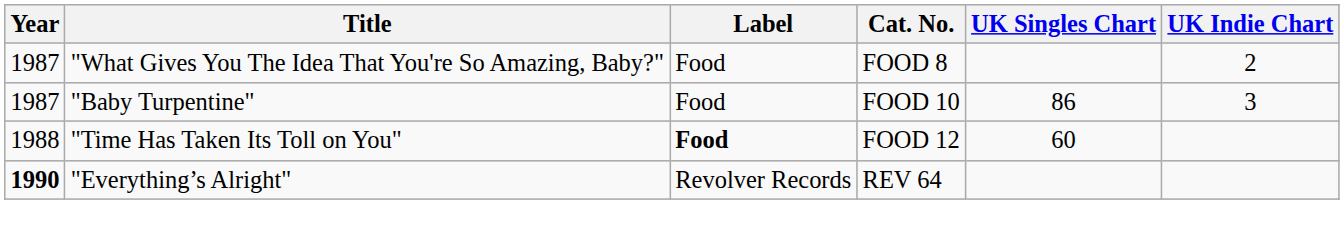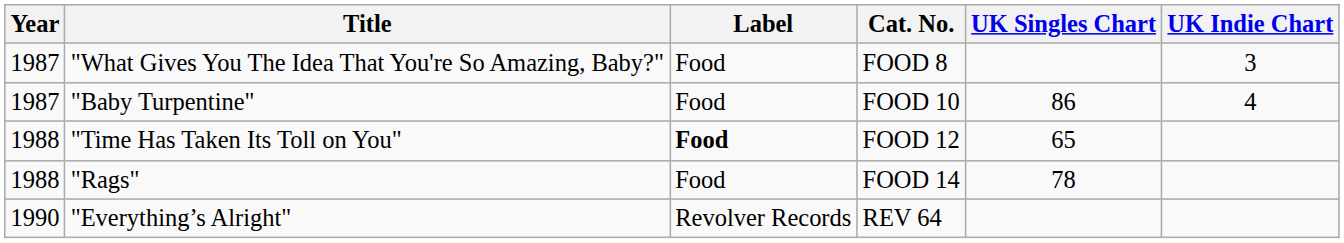 <table class="wikitable">
 <tr>
 <th>Year</th>
 <th>Title</th>
 <th>Label</th>
 <th>Cat. No.</th>
 <th><a href='#'>UK Singles Chart</a></th>
 <th><a href='#'>UK Indie Chart</a></th>
 </tr>
 <tr>
 <td>1987</td>
 <td>"What Gives You The Idea That You're So Amazing, Baby?"</td>
 <td>Food</td>
 <td>FOOD 8</td>
 <td></td>
-<td align="center">2</td>
+<td align="center">3</td>
 </tr>
 <tr>
 <td>1987</td>
 <td>"Baby Turpentine"</td>
 <td>Food</td>
 <td>FOOD 10</td>
 <td align="center">86</td>
-<td align="center">3</td>
+<td align="center">4</td>
 </tr>
 <tr>
 <td>1988</td>
 <td>"Time Has Taken Its Toll on You"</td>
 <td><strong>Food</strong></td>
 <td>FOOD 12</td>
-<td align="center">60</td>
+<td align="center">65</td>
 <td></td>
 </tr>
 <tr>
-<td><strong>1990</strong></td>
+<td>1988</td>
+<td>"Rags"</td>
+<td>Food</td>
+<td>FOOD 14</td>
+<td align="center">78</td>
+<td></td>
+</tr>
+<tr>
+<td>1990</td>
 <td>"Everything’s Alright"</td>
 <td>Revolver Records</td>
 <td>REV 64</td>
 <td></td>
 <td></td>
 </tr>
 </table>
